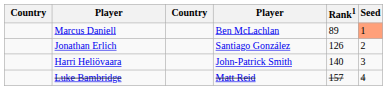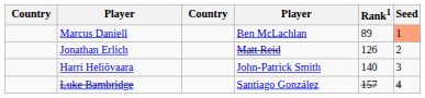 <table class="sortable wikitable">
 <tr>
 <th width="70">Country</th>
 <th width="175">Player</th>
 <th width="70">Country</th>
 <th width="175">Player</th>
 <th>Rank<sup>1</sup></th>
 <th>Seed</th>
 </tr>
 <tr>
 <td></td>
 <td><a href='#'>Marcus Daniell</a></td>
 <td></td>
 <td><a href='#'>Ben McLachlan</a></td>
 <td>89</td>
 <td style="background: lightsalmon;">1</td>
 </tr>
 <tr>
 <td></td>
 <td><a href='#'>Jonathan Erlich</a></td>
 <td></td>
-<td><a href='#'>Santiago González</a></td>
+<td><s><a href='#'>Matt Reid</a></s></td>
 <td>126</td>
 <td>2</td>
 </tr>
 <tr>
 <td></td>
 <td><a href='#'>Harri Heliövaara</a></td>
 <td></td>
 <td><a href='#'>John-Patrick Smith</a></td>
 <td>140</td>
 <td>3</td>
 </tr>
 <tr>
 <td><s></s></td>
 <td><s><a href='#'>Luke Bambridge</a></s></td>
 <td><s></s></td>
-<td><s><a href='#'>Matt Reid</a></s></td>
+<td><a href='#'>Santiago González</a></td>
 <td><s>157</s></td>
 <td><s>4</s></td>
 </tr>
 </table>
